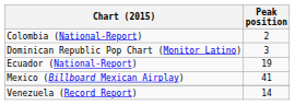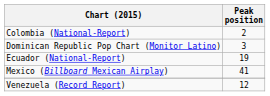 <table class="wikitable sortable">
 <tr>
 <th>Chart (2015)</th>
 <th>Peak<br>position</th>
 </tr>
 <tr>
 <td>Colombia (<a href='#'>National-Report</a>)</td>
 <td align="center">2</td>
 </tr>
 <tr>
 <td>Dominican Republic Pop Chart (<a href='#'>Monitor Latino</a>)</td>
 <td align="center">3</td>
 </tr>
 <tr>
 <td>Ecuador (<a href='#'>National-Report</a>)</td>
 <td align="center">19</td>
 </tr>
 <tr>
 <td>Mexico (<a href='#'><em>Billboard</em> Mexican Airplay</a>)</td>
 <td style="text-align:center;">41</td>
 </tr>
 <tr>
 </tr>
 <tr>
 </tr>
 <tr>
 </tr>
 <tr>
 </tr>
 <tr>
 <td>Venezuela (<a href='#'>Record Report</a>)</td>
-<td align="center">14</td>
+<td align="center">12</td>
 </tr>
 </table>
